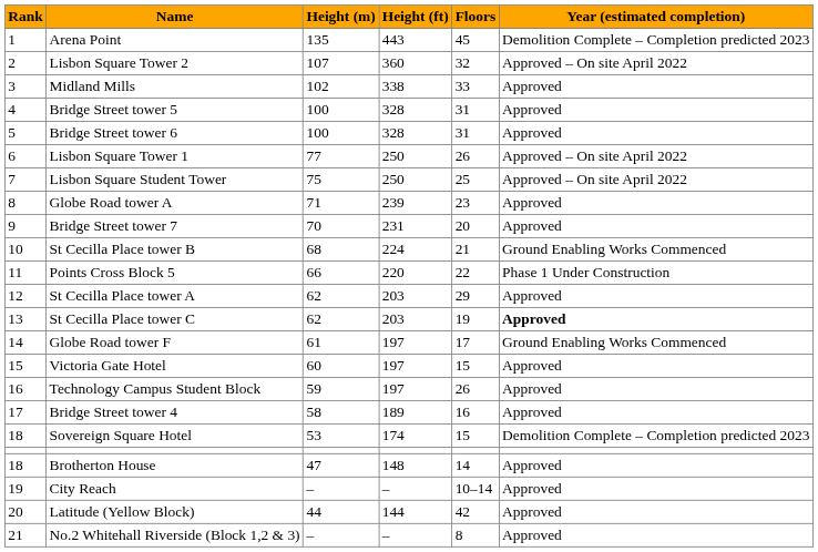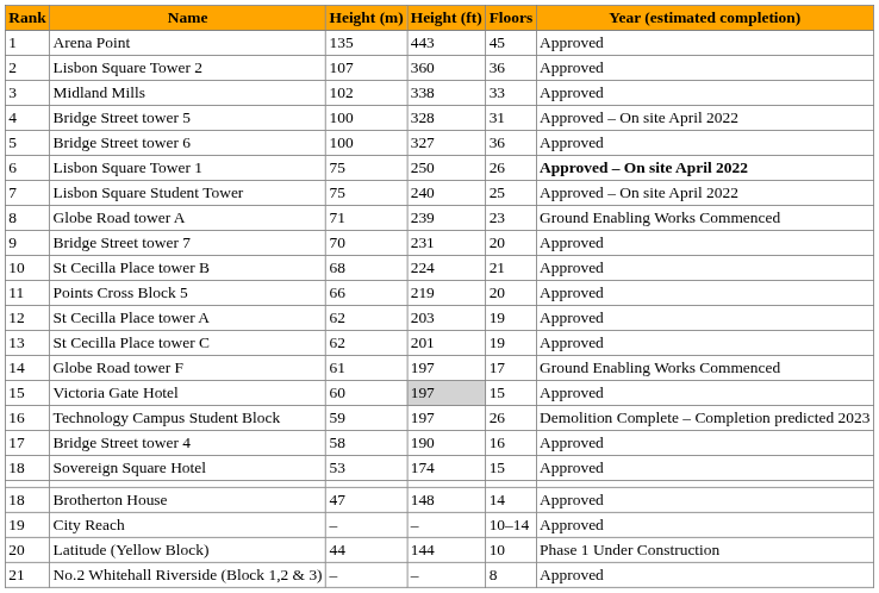 <table class="toccolours" style="border-collapse:collapse" cellpadding="3" border="1">
 <tr bgcolor="orange">
 <th>Rank</th>
 <th>Name</th>
 <th>Height (m)</th>
 <th>Height (ft)</th>
 <th>Floors</th>
 <th>Year (estimated completion)</th>
 </tr>
 <tr>
 </tr>
 <tr>
 <td>1</td>
 <td>Arena Point</td>
 <td>135</td>
 <td>443</td>
 <td>45</td>
-<td>Demolition Complete – Completion predicted 2023</td>
+<td>Approved</td>
 </tr>
 <tr>
 <td>2</td>
 <td>Lisbon Square Tower 2</td>
 <td>107</td>
 <td>360</td>
-<td>32</td>
-<td>Approved – On site April 2022</td>
+<td>36</td>
+<td>Approved</td>
 </tr>
 <tr>
 <td>3</td>
 <td>Midland Mills</td>
 <td>102</td>
 <td>338</td>
 <td>33</td>
 <td>Approved</td>
 </tr>
 <tr>
 <td>4</td>
 <td>Bridge Street tower 5</td>
 <td>100</td>
 <td>328</td>
 <td>31</td>
-<td>Approved</td>
+<td>Approved – On site April 2022</td>
 </tr>
 <tr>
 <td>5</td>
 <td>Bridge Street tower 6</td>
 <td>100</td>
-<td>328</td>
-<td>31</td>
+<td>327</td>
+<td>36</td>
 <td>Approved</td>
 </tr>
 <tr>
 <td>6</td>
 <td>Lisbon Square Tower 1</td>
-<td>77</td>
+<td>75</td>
 <td>250</td>
 <td>26</td>
-<td>Approved – On site April 2022</td>
+<td><strong>Approved – On site April 2022</strong></td>
 </tr>
 <tr>
 <td>7</td>
 <td>Lisbon Square Student Tower</td>
 <td>75</td>
-<td>250</td>
+<td>240</td>
 <td>25</td>
 <td>Approved – On site April 2022</td>
 </tr>
 <tr>
 <td>8</td>
 <td>Globe Road tower A</td>
 <td>71</td>
 <td>239</td>
 <td>23</td>
-<td>Approved</td>
+<td>Ground Enabling Works Commenced</td>
 </tr>
 <tr>
 <td>9</td>
 <td>Bridge Street tower 7</td>
 <td>70</td>
 <td>231</td>
 <td>20</td>
 <td>Approved</td>
 </tr>
 <tr>
 <td>10</td>
 <td>St Cecilla Place tower B</td>
 <td>68</td>
 <td>224</td>
 <td>21</td>
-<td>Ground Enabling Works Commenced</td>
+<td>Approved</td>
 </tr>
 <tr>
 <td>11</td>
 <td>Points Cross Block 5</td>
 <td>66</td>
-<td>220</td>
-<td>22</td>
-<td>Phase 1 Under Construction</td>
+<td>219</td>
+<td>20</td>
+<td>Approved</td>
 </tr>
 <tr>
 <td>12</td>
 <td>St Cecilla Place tower A</td>
 <td>62</td>
 <td>203</td>
-<td>29</td>
+<td>19</td>
 <td>Approved</td>
 </tr>
 <tr>
 <td>13</td>
 <td>St Cecilla Place tower C</td>
 <td>62</td>
-<td>203</td>
+<td>201</td>
 <td>19</td>
-<td><strong>Approved</strong></td>
+<td>Approved</td>
 </tr>
 <tr>
 <td>14</td>
 <td>Globe Road tower F</td>
 <td>61</td>
 <td>197</td>
 <td>17</td>
 <td>Ground Enabling Works Commenced</td>
 </tr>
 <tr>
 <td>15</td>
 <td>Victoria Gate Hotel</td>
 <td>60</td>
-<td>197</td>
+<td style="background: lightgrey;">197</td>
 <td>15</td>
 <td>Approved</td>
 </tr>
 <tr>
 <td>16</td>
 <td>Technology Campus Student Block</td>
 <td>59</td>
 <td>197</td>
 <td>26</td>
-<td>Approved</td>
+<td>Demolition Complete – Completion predicted 2023</td>
 </tr>
 <tr>
 <td>17</td>
 <td>Bridge Street tower 4</td>
 <td>58</td>
-<td>189</td>
+<td>190</td>
 <td>16</td>
 <td>Approved</td>
 </tr>
 <tr>
 <td>18</td>
 <td>Sovereign Square Hotel</td>
 <td>53</td>
 <td>174</td>
 <td>15</td>
-<td>Demolition Complete – Completion predicted 2023</td>
+<td>Approved</td>
 </tr>
 <tr>
 <td></td>
 <td></td>
 <td></td>
 <td></td>
 <td></td>
 <td></td>
 </tr>
 <tr>
 <td>18</td>
 <td>Brotherton House</td>
 <td>47</td>
 <td>148</td>
 <td>14</td>
 <td>Approved</td>
 </tr>
 <tr>
 <td>19</td>
 <td>City Reach</td>
 <td>–</td>
 <td>–</td>
 <td>10–14</td>
 <td>Approved</td>
 </tr>
 <tr>
 <td>20</td>
 <td>Latitude (Yellow Block)</td>
 <td>44</td>
 <td>144</td>
-<td>42</td>
-<td>Approved</td>
+<td>10</td>
+<td>Phase 1 Under Construction</td>
 </tr>
 <tr>
 <td>21</td>
 <td>No.2 Whitehall Riverside (Block 1,2 & 3)</td>
 <td>–</td>
 <td>–</td>
 <td>8</td>
 <td>Approved</td>
 </tr>
 </table>
